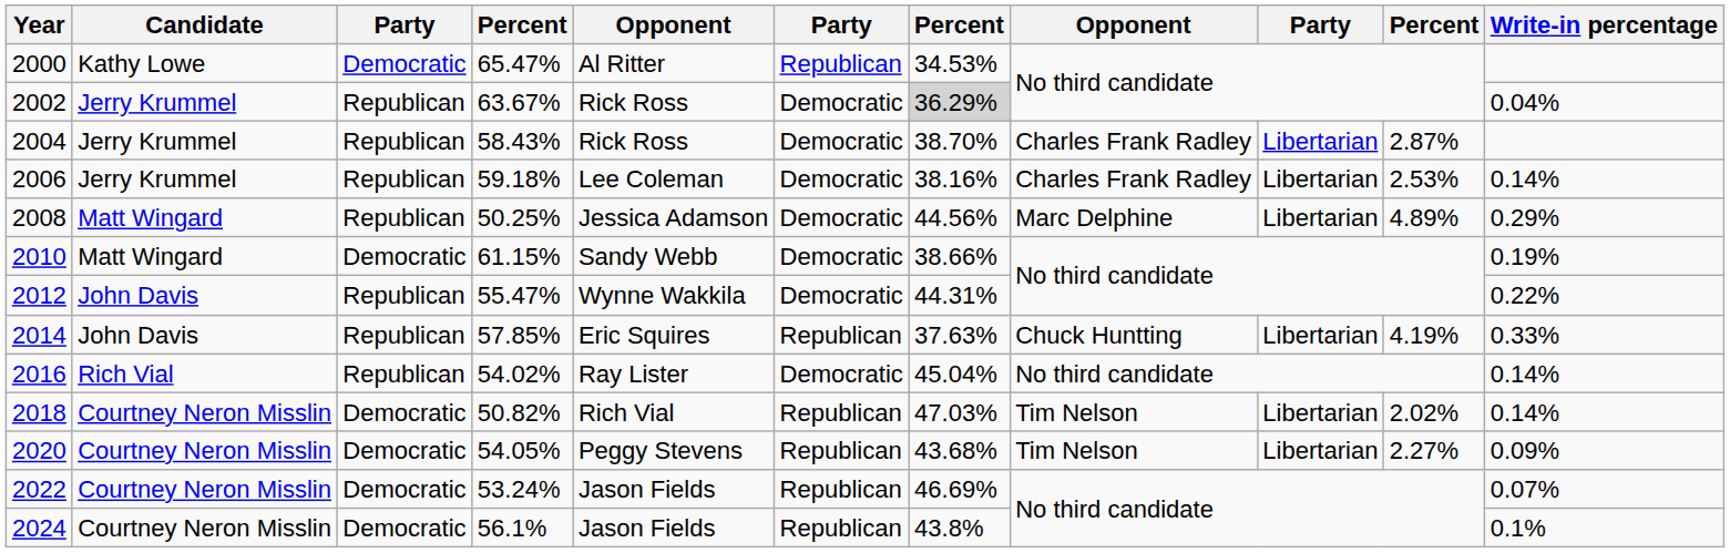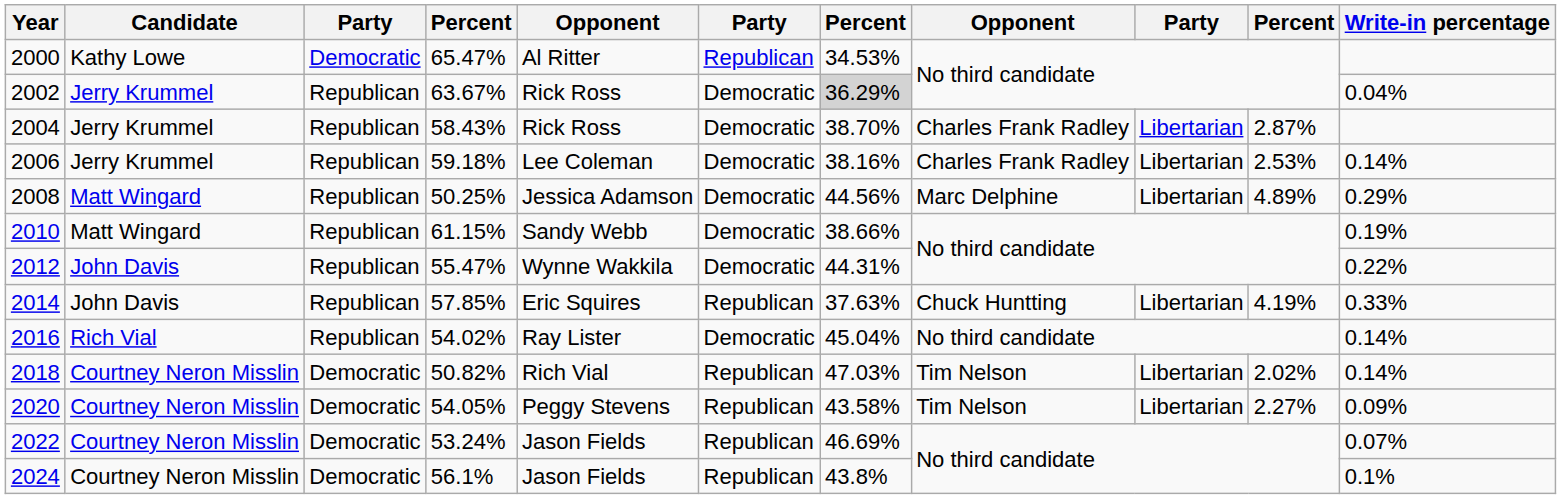 <table class="wikitable sortable" style="margin:0.5em auto; font-size:95%;">
 <tr>
 <th>Year</th>
 <th>Candidate</th>
 <th>Party</th>
 <th>Percent</th>
 <th>Opponent</th>
 <th>Party</th>
 <th>Percent</th>
 <th>Opponent</th>
 <th>Party</th>
 <th>Percent</th>
 <th><a href='#'>Write-in</a> percentage</th>
 </tr>
 <tr>
 <td>2000</td>
 <td>Kathy Lowe</td>
 <td><a href='#'>Democratic</a></td>
 <td>65.47%</td>
 <td>Al Ritter</td>
 <td><a href='#'>Republican</a></td>
 <td>34.53%</td>
 <td colspan="3" rowspan="2">No third candidate</td>
 <td></td>
 </tr>
 <tr>
 <td>2002</td>
 <td><a href='#'>Jerry Krummel</a></td>
 <td>Republican</td>
 <td>63.67%</td>
 <td>Rick Ross</td>
 <td>Democratic</td>
 <td style="background: lightgrey;">36.29%</td>
 <td>0.04%</td>
 </tr>
 <tr>
 <td>2004</td>
 <td>Jerry Krummel</td>
 <td>Republican</td>
 <td>58.43%</td>
 <td>Rick Ross</td>
 <td>Democratic</td>
 <td>38.70%</td>
 <td>Charles Frank Radley</td>
 <td><a href='#'>Libertarian</a></td>
 <td>2.87%</td>
 <td></td>
 </tr>
 <tr>
 <td>2006</td>
 <td>Jerry Krummel</td>
 <td>Republican</td>
 <td>59.18%</td>
 <td>Lee Coleman</td>
 <td>Democratic</td>
 <td>38.16%</td>
 <td>Charles Frank Radley</td>
 <td>Libertarian</td>
 <td>2.53%</td>
 <td>0.14%</td>
 </tr>
 <tr>
 <td>2008</td>
 <td><a href='#'>Matt Wingard</a></td>
 <td>Republican</td>
 <td>50.25%</td>
 <td>Jessica Adamson</td>
 <td>Democratic</td>
 <td>44.56%</td>
 <td>Marc Delphine</td>
 <td>Libertarian</td>
 <td>4.89%</td>
 <td>0.29%</td>
 </tr>
 <tr>
 <td><a href='#'>2010</a></td>
 <td>Matt Wingard</td>
-<td>Democratic</td>
+<td>Republican</td>
 <td>61.15%</td>
 <td>Sandy Webb</td>
 <td>Democratic</td>
 <td>38.66%</td>
 <td colspan="3" rowspan="2">No third candidate</td>
 <td>0.19%</td>
 </tr>
 <tr>
 <td><a href='#'>2012</a></td>
 <td><a href='#'>John Davis</a></td>
 <td>Republican</td>
 <td>55.47%</td>
 <td>Wynne Wakkila</td>
 <td>Democratic</td>
 <td>44.31%</td>
 <td>0.22%</td>
 </tr>
 <tr>
 <td><a href='#'>2014</a></td>
 <td>John Davis</td>
 <td>Republican</td>
 <td>57.85%</td>
 <td>Eric Squires</td>
 <td>Republican</td>
 <td>37.63%</td>
 <td>Chuck Huntting</td>
 <td>Libertarian</td>
 <td>4.19%</td>
 <td>0.33%</td>
 </tr>
 <tr>
 <td><a href='#'>2016</a></td>
 <td><a href='#'>Rich Vial</a></td>
 <td>Republican</td>
 <td>54.02%</td>
 <td>Ray Lister</td>
 <td>Democratic</td>
 <td>45.04%</td>
 <td colspan="3">No third candidate</td>
 <td>0.14%</td>
 </tr>
 <tr>
 <td><a href='#'>2018</a></td>
 <td><a href='#'>Courtney Neron Misslin</a></td>
 <td>Democratic</td>
 <td>50.82%</td>
 <td>Rich Vial</td>
 <td>Republican</td>
 <td>47.03%</td>
 <td>Tim Nelson</td>
 <td>Libertarian</td>
 <td>2.02%</td>
 <td>0.14%</td>
 </tr>
 <tr>
 <td><a href='#'>2020</a></td>
 <td><a href='#'>Courtney Neron Misslin</a></td>
 <td>Democratic</td>
 <td>54.05%</td>
 <td>Peggy Stevens</td>
 <td>Republican</td>
-<td>43.68%</td>
+<td>43.58%</td>
 <td>Tim Nelson</td>
 <td>Libertarian</td>
 <td>2.27%</td>
 <td>0.09%</td>
 </tr>
 <tr>
 <td><a href='#'>2022</a></td>
 <td><a href='#'>Courtney Neron Misslin</a></td>
 <td>Democratic</td>
 <td>53.24%</td>
 <td>Jason Fields</td>
 <td>Republican</td>
 <td>46.69%</td>
 <td colspan="3" rowspan="2">No third candidate</td>
 <td>0.07%</td>
 </tr>
 <tr>
 <td><a href='#'>2024</a></td>
 <td>Courtney Neron Misslin</td>
 <td>Democratic</td>
 <td>56.1%</td>
 <td>Jason Fields</td>
 <td>Republican</td>
 <td>43.8%</td>
 <td>0.1%</td>
 </tr>
 </table>
